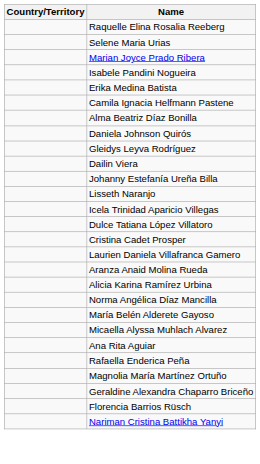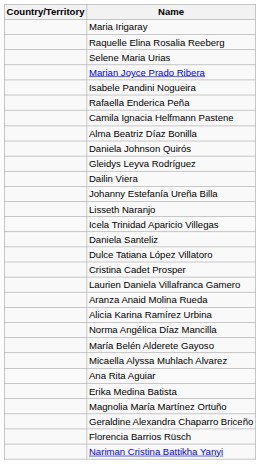 <table class="wikitable sortable" style="font-size: 95%;">
 <tr>
 <th><strong>Country/Territory</strong></th>
 <th><strong>Name</strong></th>
+</tr>
+<tr>
+<td><strong></strong></td>
+<td>Maria Irigaray</td>
 </tr>
 <tr>
 <td><strong></strong></td>
 <td>Raquelle Elina Rosalia Reeberg</td>
 </tr>
 <tr>
 <td><strong></strong></td>
 <td>Selene Maria Urias</td>
 </tr>
 <tr>
 <td><strong></strong></td>
 <td><a href='#'>Marian Joyce Prado Ribera</a></td>
 </tr>
 <tr>
 <td><strong></strong></td>
 <td>Isabele Pandini Nogueira</td>
 </tr>
 <tr>
 <td><strong></strong></td>
-<td>Erika Medina Batista</td>
+<td>Rafaella Enderica Peña</td>
 </tr>
 <tr>
 <td><strong></strong></td>
 <td>Camila Ignacia Helfmann Pastene</td>
 </tr>
 <tr>
 <td><strong></strong></td>
 <td>Alma Beatriz Díaz Bonilla</td>
 </tr>
 <tr>
 <td><strong></strong></td>
 <td>Daniela Johnson Quirós</td>
 </tr>
 <tr>
 <td><strong></strong></td>
 <td>Gleidys Leyva Rodríguez</td>
 </tr>
 <tr>
 <td><strong></strong></td>
 <td>Dailin Viera</td>
 </tr>
 <tr>
 <td><strong></strong></td>
 <td>Johanny Estefanía Ureña Billa</td>
 </tr>
 <tr>
 <td><strong></strong></td>
 <td>Lisseth Naranjo</td>
 </tr>
 <tr>
 <td><strong></strong></td>
 <td>Icela Trinidad Aparicio Villegas</td>
+</tr>
+<tr>
+<td><strong></strong></td>
+<td>Daniela Santeliz</td>
 </tr>
 <tr>
 <td><strong></strong></td>
 <td>Dulce Tatiana López Villatoro</td>
 </tr>
 <tr>
 <td><strong></strong></td>
 <td>Cristina Cadet Prosper</td>
 </tr>
 <tr>
 <td><strong></strong></td>
 <td>Laurien Daniela Villafranca Gamero</td>
 </tr>
 <tr>
 <td><strong></strong></td>
 <td>Aranza Anaid Molina Rueda</td>
 </tr>
 <tr>
 <td><strong></strong></td>
 <td>Alicia Karina Ramírez Urbina</td>
 </tr>
 <tr>
 <td><strong></strong></td>
 <td>Norma Angélica Díaz Mancilla</td>
 </tr>
 <tr>
 <td><strong></strong></td>
 <td>María Belén Alderete Gayoso</td>
 </tr>
 <tr>
 <td><strong></strong></td>
 <td>Micaella Alyssa Muhlach Alvarez</td>
 </tr>
 <tr>
 <td><strong></strong></td>
 <td>Ana Rita Aguiar</td>
 </tr>
 <tr>
 <td><strong></strong></td>
-<td>Rafaella Enderica Peña</td>
+<td>Erika Medina Batista</td>
 </tr>
 <tr>
 <td><strong></strong></td>
 <td>Magnolia María Martínez Ortuño</td>
 </tr>
 <tr>
 <td><strong></strong></td>
 <td>Geraldine Alexandra Chaparro Briceño</td>
 </tr>
 <tr>
 <td><strong></strong></td>
 <td>Florencia Barrios Rüsch</td>
 </tr>
 <tr>
 <td><strong></strong></td>
 <td><a href='#'>Nariman Cristina Battikha Yanyi</a></td>
 </tr>
 </table>
